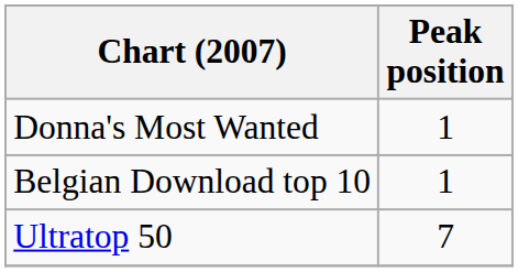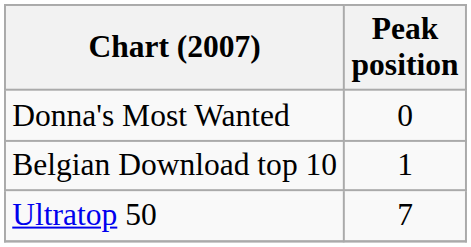 <table class="wikitable">
 <tr>
 <th align="left">Chart (2007)</th>
 <th align="left">Peak<br>position</th>
 </tr>
 <tr>
 <td align="left">Donna's Most Wanted</td>
-<td align="center">1</td>
+<td align="center">0</td>
 </tr>
 <tr>
 <td align="left">Belgian Download top 10</td>
 <td align="center">1</td>
 </tr>
 <tr>
 <td align="left"><a href='#'>Ultratop</a> 50</td>
 <td align="center">7</td>
 </tr>
 <tr>
 </tr>
 </table>
